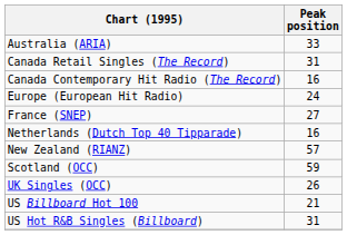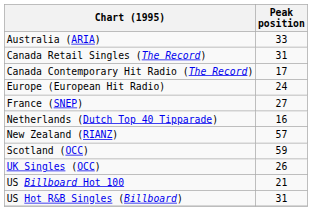 <table class="wikitable sortable">
 <tr>
 <th>Chart (1995)</th>
 <th>Peak<br>position</th>
 </tr>
 <tr>
 <td>Australia (<a href='#'>ARIA</a>)</td>
 <td style="text-align:center;">33</td>
 </tr>
 <tr>
 <td>Canada Retail Singles (<em><a href='#'>The Record</a></em>)</td>
 <td align="center">31</td>
 </tr>
 <tr>
 <td>Canada Contemporary Hit Radio (<em><a href='#'>The Record</a></em>)</td>
-<td align="center">16</td>
+<td align="center">17</td>
 </tr>
 <tr>
 <td>Europe (European Hit Radio)</td>
 <td align="center">24</td>
 </tr>
 <tr>
 <td>France (<a href='#'>SNEP</a>)</td>
 <td style="text-align:center;">27</td>
 </tr>
 <tr>
 <td>Netherlands (<a href='#'>Dutch Top 40 Tipparade</a>)</td>
 <td align="center">16</td>
 </tr>
 <tr>
 <td>New Zealand (<a href='#'>RIANZ</a>)</td>
 <td style="text-align:center;">57</td>
 </tr>
 <tr>
 <td>Scotland (<a href='#'>OCC</a>)</td>
 <td style="text-align:center;">59</td>
 </tr>
 <tr>
 <td><a href='#'>UK Singles</a> (<a href='#'>OCC</a>)</td>
 <td style="text-align:center;">26</td>
 </tr>
 <tr>
 <td>US <a href='#'><em>Billboard</em> Hot 100</a></td>
 <td style="text-align:center;">21</td>
 </tr>
 <tr>
 <td>US <a href='#'>Hot R&B Singles</a> (<em><a href='#'>Billboard</a></em>)</td>
 <td style="text-align:center;">31</td>
 </tr>
 <tr>
 </tr>
 </table>
